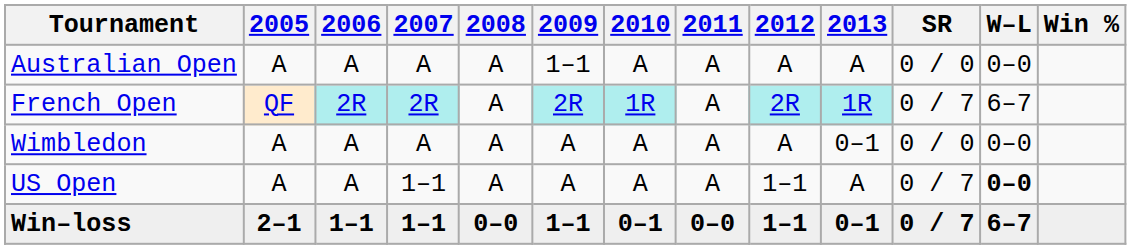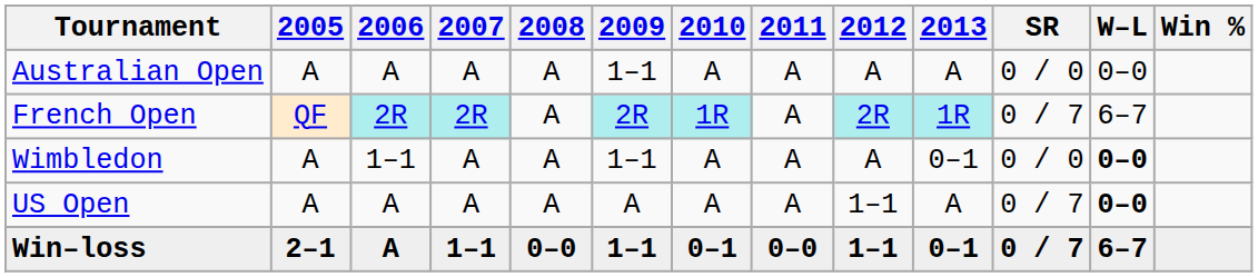 <table class=wikitable style=text-align:center;font-size:97%>
 <tr>
 <th>Tournament</th>
 <th><a href='#'>2005</a></th>
 <th><a href='#'>2006</a></th>
 <th><a href='#'>2007</a></th>
 <th><a href='#'>2008</a></th>
 <th><a href='#'>2009</a></th>
 <th><a href='#'>2010</a></th>
 <th><a href='#'>2011</a></th>
 <th><a href='#'>2012</a></th>
 <th><a href='#'>2013</a></th>
 <th>SR</th>
 <th>W–L</th>
 <th>Win %</th>
 </tr>
 <tr>
 <td align=left><a href='#'>Australian Open</a></td>
 <td>A</td>
 <td>A</td>
 <td>A</td>
 <td>A</td>
 <td>1–1</td>
 <td>A</td>
 <td>A</td>
 <td>A</td>
 <td>A</td>
 <td>0 / 0</td>
 <td>0–0</td>
 <td></td>
 </tr>
 <tr>
 <td align=left><a href='#'>French Open</a></td>
 <td bgcolor=ffebcd><a href='#'>QF</a></td>
 <td bgcolor=afeeee><a href='#'>2R</a></td>
 <td bgcolor=afeeee><a href='#'>2R</a></td>
 <td>A</td>
 <td bgcolor=afeeee><a href='#'>2R</a></td>
 <td bgcolor=afeeee><a href='#'>1R</a></td>
 <td>A</td>
 <td bgcolor=afeeee><a href='#'>2R</a></td>
 <td bgcolor=afeeee><a href='#'>1R</a></td>
 <td>0 / 7</td>
 <td>6–7</td>
 <td></td>
 </tr>
 <tr>
 <td align=left><a href='#'>Wimbledon</a></td>
 <td>A</td>
+<td>1–1</td>
 <td>A</td>
 <td>A</td>
-<td>A</td>
-<td>A</td>
+<td>1–1</td>
 <td>A</td>
 <td>A</td>
 <td>A</td>
 <td>0–1</td>
 <td>0 / 0</td>
-<td>0–0</td>
+<td><strong>0–0</strong></td>
 <td></td>
 </tr>
 <tr>
 <td align=left><a href='#'>US Open</a></td>
 <td>A</td>
 <td>A</td>
-<td>1–1</td>
+<td>A</td>
 <td>A</td>
 <td>A</td>
 <td>A</td>
 <td>A</td>
 <td>1–1</td>
 <td>A</td>
 <td>0 / 7</td>
 <td><strong>0–0</strong></td>
 <td></td>
 </tr>
 <tr style=font-weight:bold;background:#efefef>
 <td style=text-align:left>Win–loss</td>
 <td>2–1</td>
-<td>1–1</td>
+<td>A</td>
 <td>1–1</td>
 <td>0–0</td>
 <td>1–1</td>
 <td>0–1</td>
 <td>0–0</td>
 <td>1–1</td>
 <td>0–1</td>
 <td>0 / 7</td>
 <td>6–7</td>
 <td></td>
 </tr>
 </table>
